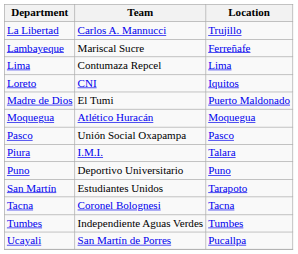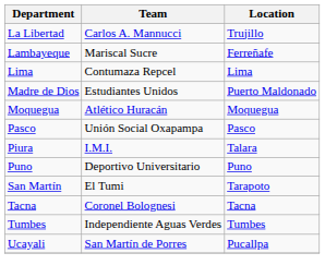 <table class="wikitable">
 <tr>
 <th>Department</th>
 <th>Team</th>
 <th>Location</th>
 </tr>
 <tr>
 <td><a href='#'>La Libertad</a></td>
 <td><a href='#'>Carlos A. Mannucci</a></td>
 <td><a href='#'>Trujillo</a></td>
 </tr>
 <tr>
 <td><a href='#'>Lambayeque</a></td>
 <td>Mariscal Sucre</td>
 <td><a href='#'>Ferreñafe</a></td>
 </tr>
 <tr>
 <td><a href='#'>Lima</a></td>
 <td>Contumaza Repcel</td>
 <td><a href='#'>Lima</a></td>
 </tr>
 <tr>
-<td><a href='#'>Loreto</a></td>
-<td><a href='#'>CNI</a></td>
-<td><a href='#'>Iquitos</a></td>
-</tr>
-<tr>
 <td><a href='#'>Madre de Dios</a></td>
-<td>El Tumi</td>
+<td>Estudiantes Unidos</td>
 <td><a href='#'>Puerto Maldonado</a></td>
 </tr>
 <tr>
 <td><a href='#'>Moquegua</a></td>
 <td><a href='#'>Atlético Huracán</a></td>
 <td><a href='#'>Moquegua</a></td>
 </tr>
 <tr>
 <td><a href='#'>Pasco</a></td>
 <td>Unión Social Oxapampa</td>
 <td><a href='#'>Pasco</a></td>
 </tr>
 <tr>
 <td><a href='#'>Piura</a></td>
 <td><a href='#'>I.M.I.</a></td>
 <td><a href='#'>Talara</a></td>
 </tr>
 <tr>
 <td><a href='#'>Puno</a></td>
 <td>Deportivo Universitario</td>
 <td><a href='#'>Puno</a></td>
 </tr>
 <tr>
 <td><a href='#'>San Martín</a></td>
-<td>Estudiantes Unidos</td>
+<td>El Tumi</td>
 <td><a href='#'>Tarapoto</a></td>
 </tr>
 <tr>
 <td><a href='#'>Tacna</a></td>
 <td><a href='#'>Coronel Bolognesi</a></td>
 <td><a href='#'>Tacna</a></td>
 </tr>
 <tr>
 <td><a href='#'>Tumbes</a></td>
 <td>Independiente Aguas Verdes</td>
 <td><a href='#'>Tumbes</a></td>
 </tr>
 <tr>
 <td><a href='#'>Ucayali</a></td>
 <td><a href='#'>San Martín de Porres</a></td>
 <td><a href='#'>Pucallpa</a></td>
 </tr>
 <tr>
 </tr>
 </table>
